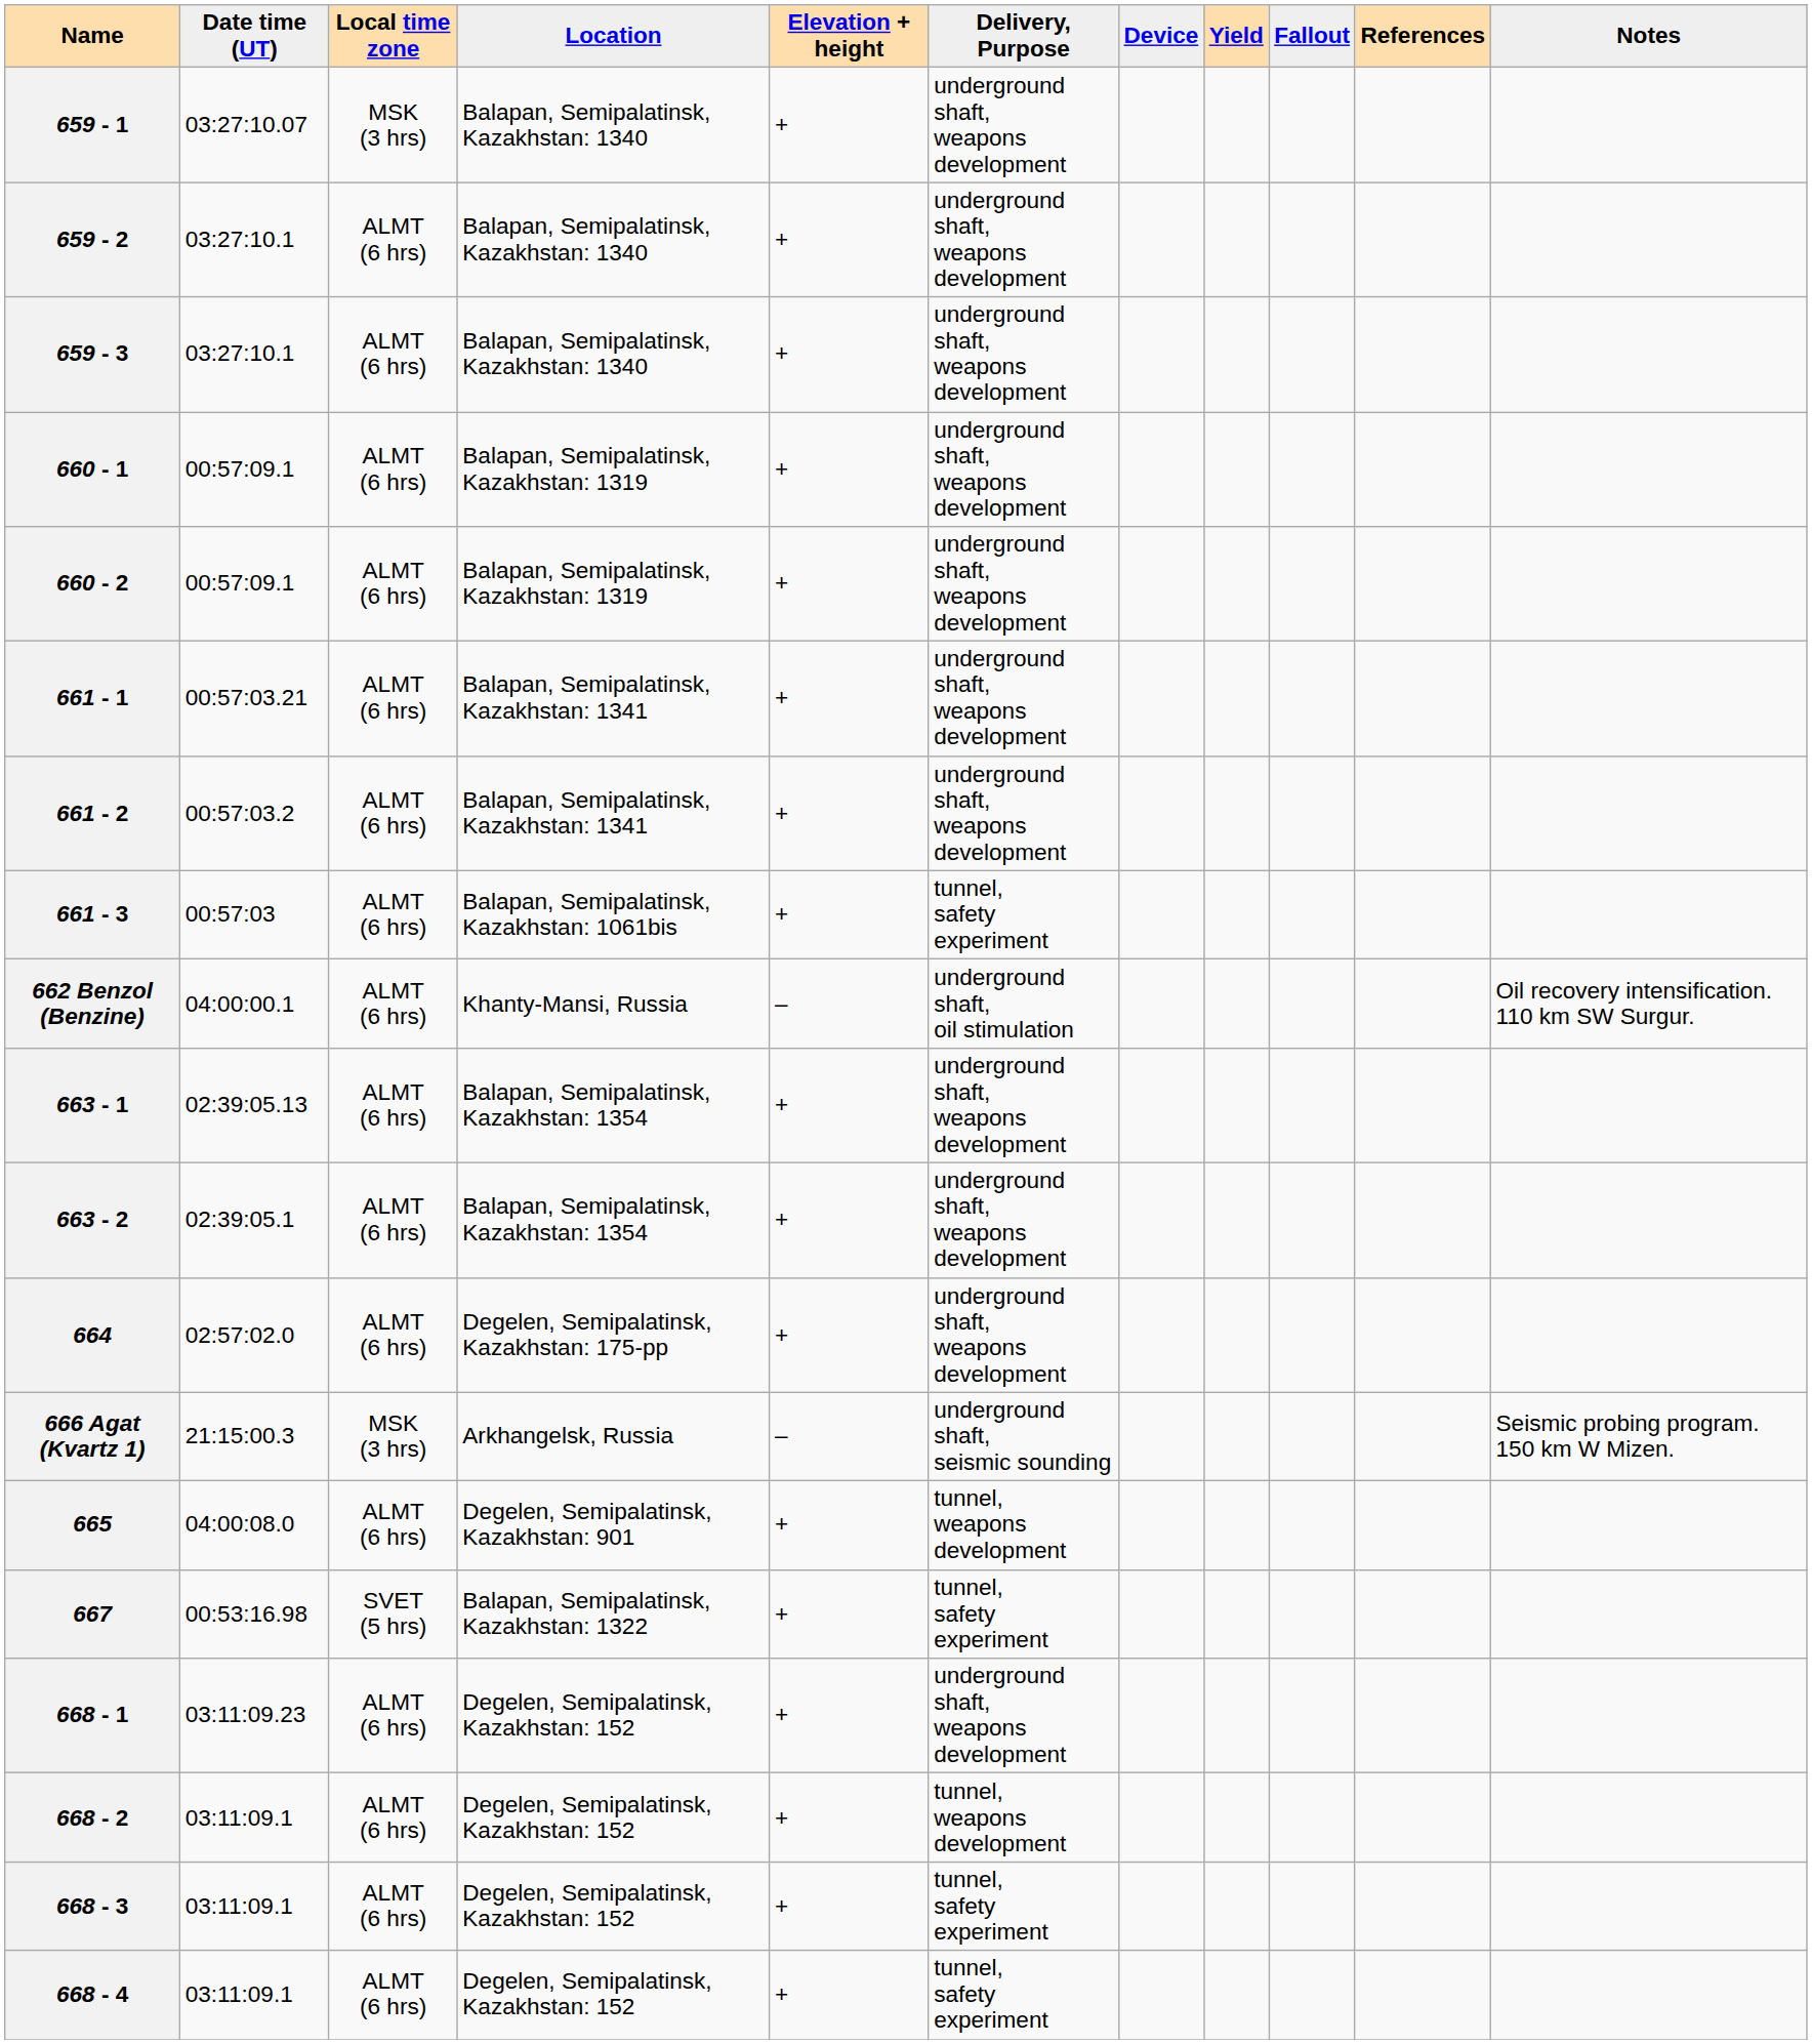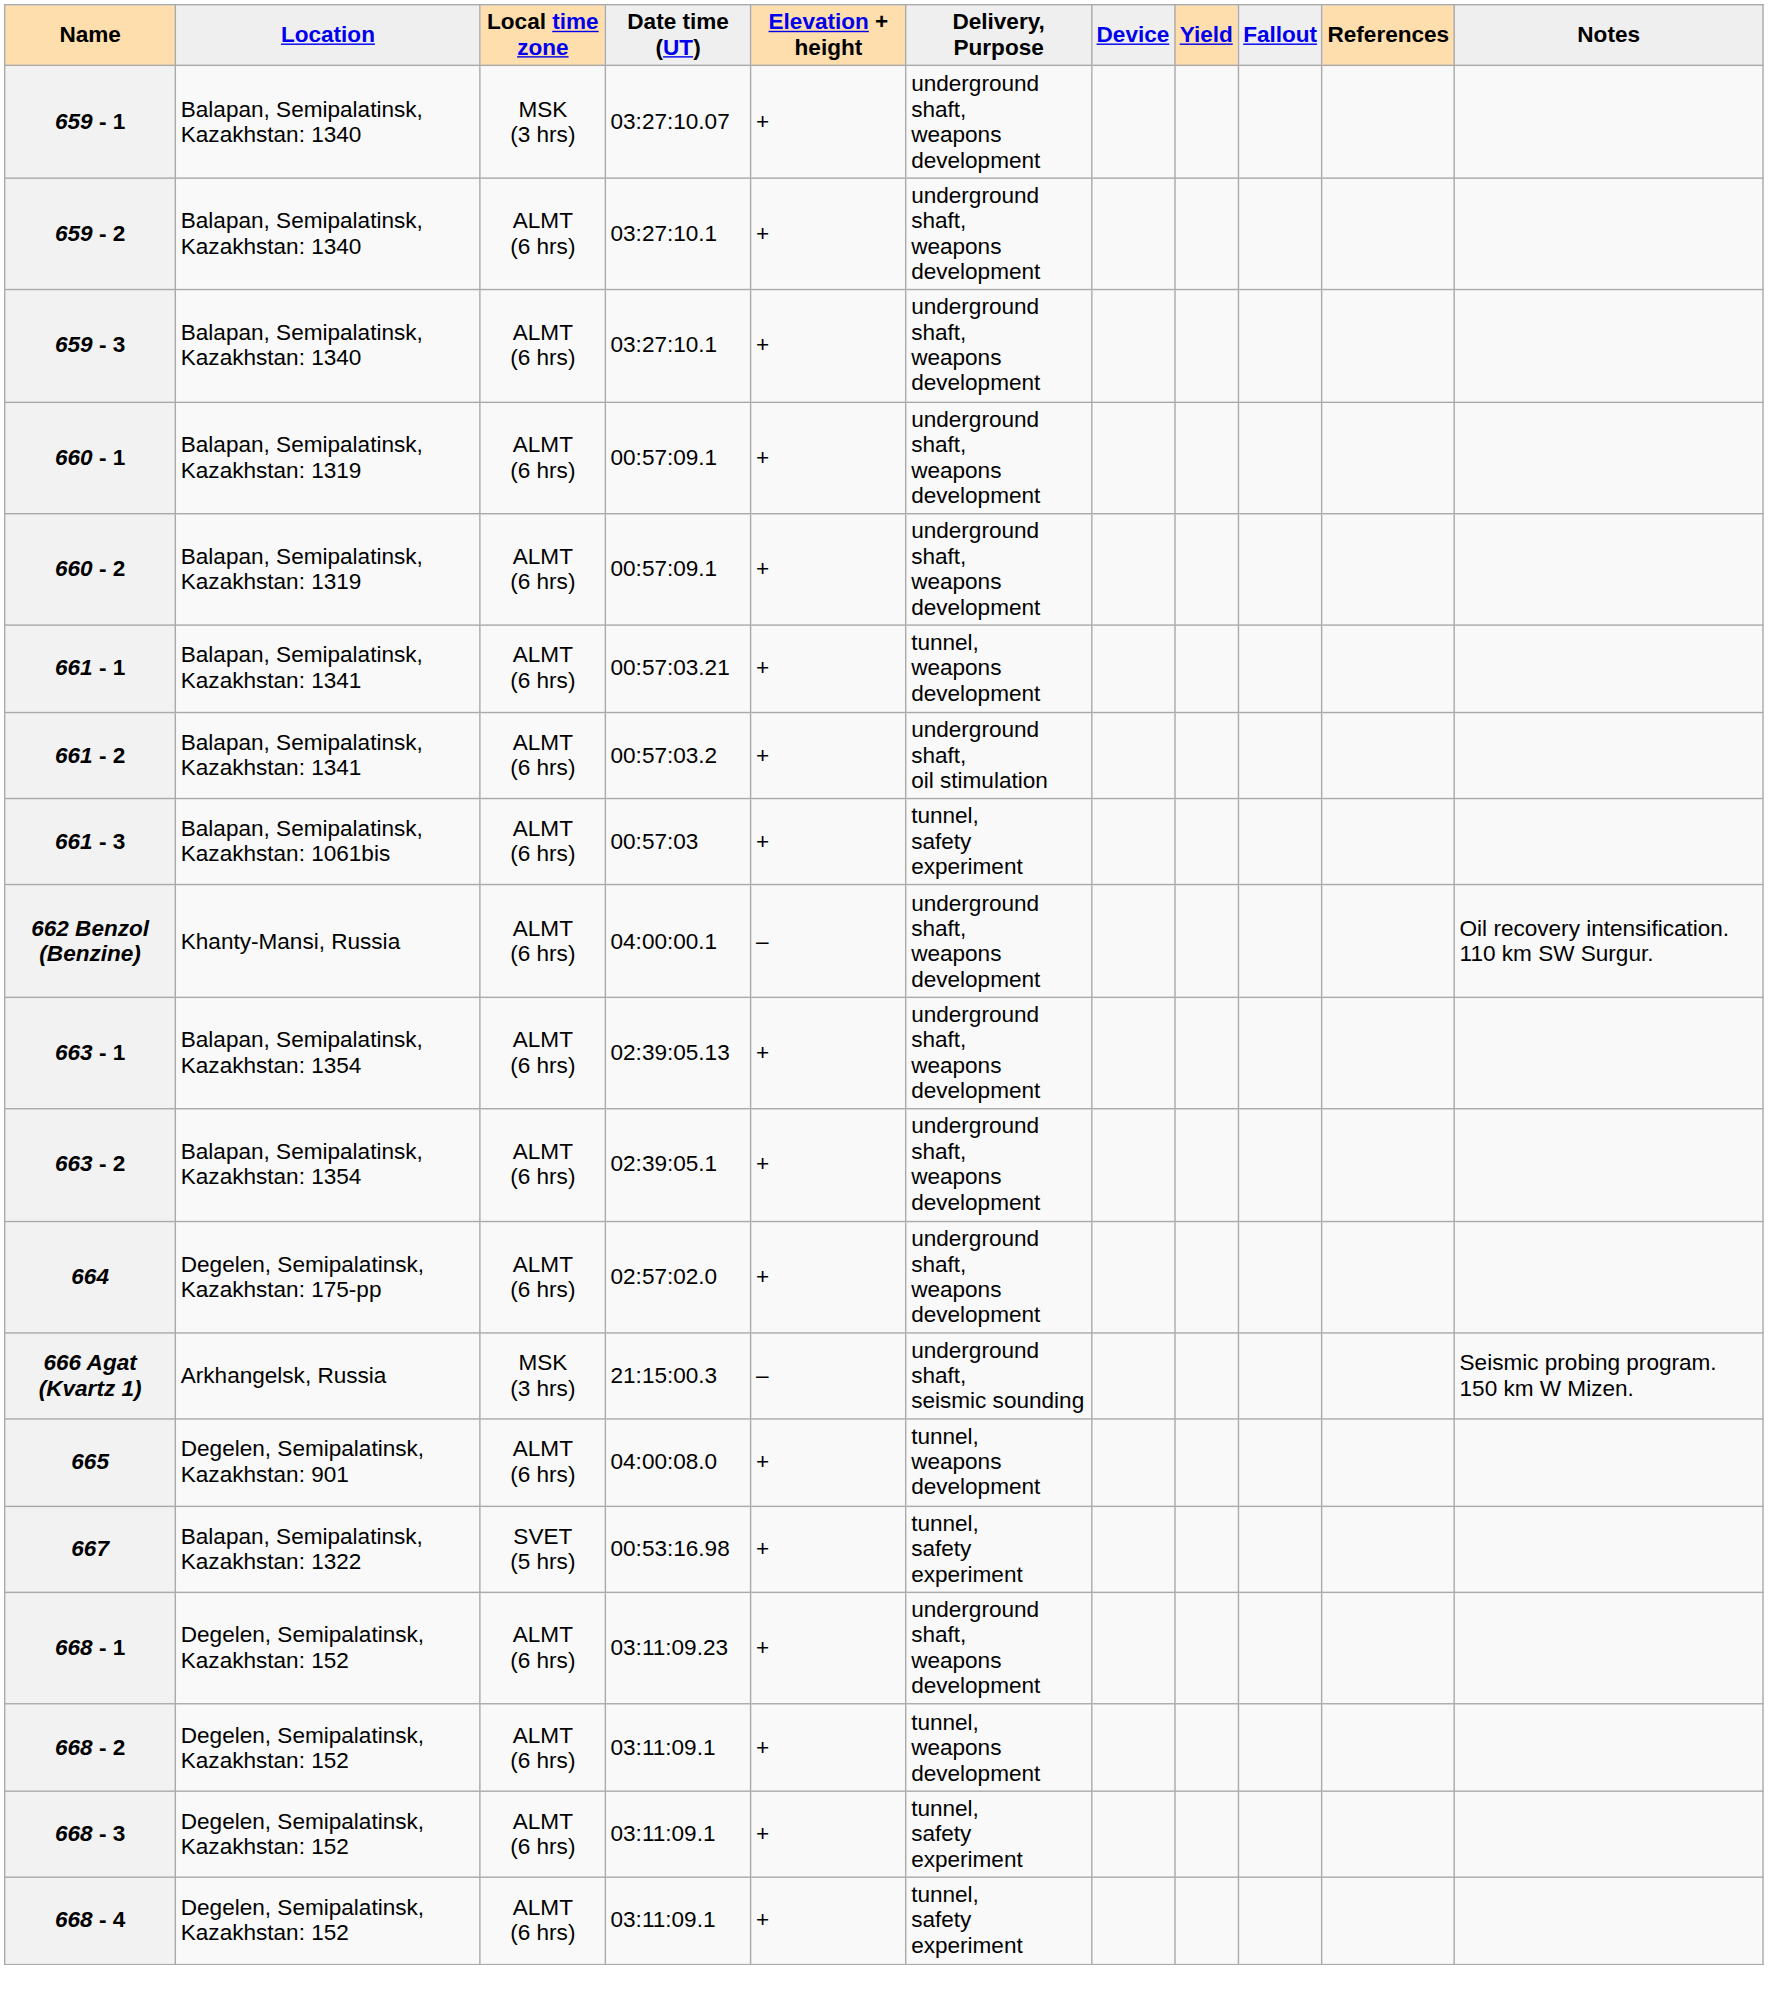 <table class="wikitable sortable">
 <tr>
 <th style="background:#ffdead;">Name </th>
+<th style="background:#efefef;"><a href='#'>Location</a></th>
+<th style="background:#ffdead;">Local <a href='#'>time zone</a></th>
 <th style="background:#efefef;">Date time (<a href='#'>UT</a>)</th>
-<th style="background:#ffdead;">Local <a href='#'>time zone</a></th>
-<th style="background:#efefef;"><a href='#'>Location</a></th>
 <th style="background:#ffdead;"><a href='#'>Elevation</a> + height </th>
 <th style="background:#efefef;">Delivery, <br>Purpose </th>
 <th style="background:#efefef;"><a href='#'>Device</a></th>
 <th style="background:#ffdead;"><a href='#'>Yield</a></th>
 <th style="background:#efefef;" class="unsortable"><a href='#'>Fallout</a></th>
 <th style="background:#ffdead;" class="unsortable">References</th>
 <th style="background:#efefef;" class="unsortable">Notes</th>
 </tr>
 <tr>
 <th><em>659</em> - 1</th>
+<td>Balapan, Semipalatinsk, Kazakhstan: 1340 </td>
+<td style="text-align:center;">MSK (3 hrs)<br></td>
 <td> 03:27:10.07</td>
-<td style="text-align:center;">MSK (3 hrs)<br></td>
-<td>Balapan, Semipalatinsk, Kazakhstan: 1340 </td>
 <td> +</td>
 <td>underground shaft,<br>weapons development</td>
 <td></td>
 <td style="text-align:center;"></td>
 <td></td>
 <td></td>
 <td></td>
 </tr>
 <tr>
 <th><em>659</em> - 2</th>
+<td>Balapan, Semipalatinsk, Kazakhstan: 1340 </td>
+<td style="text-align:center;">ALMT (6 hrs)<br></td>
 <td> 03:27:10.1</td>
-<td style="text-align:center;">ALMT (6 hrs)<br></td>
-<td>Balapan, Semipalatinsk, Kazakhstan: 1340 </td>
 <td> +</td>
 <td>underground shaft,<br>weapons development</td>
 <td></td>
 <td style="text-align:center;"></td>
 <td></td>
 <td></td>
 <td></td>
 </tr>
 <tr>
 <th><em>659</em> - 3</th>
+<td>Balapan, Semipalatinsk, Kazakhstan: 1340 </td>
+<td style="text-align:center;">ALMT (6 hrs)<br></td>
 <td> 03:27:10.1</td>
-<td style="text-align:center;">ALMT (6 hrs)<br></td>
-<td>Balapan, Semipalatinsk, Kazakhstan: 1340 </td>
 <td> +</td>
 <td>underground shaft,<br>weapons development</td>
 <td></td>
 <td style="text-align:center;"></td>
 <td></td>
 <td></td>
 <td></td>
 </tr>
 <tr>
 <th><em>660</em> - 1</th>
+<td>Balapan, Semipalatinsk, Kazakhstan: 1319 </td>
+<td style="text-align:center;">ALMT (6 hrs)<br></td>
 <td> 00:57:09.1</td>
-<td style="text-align:center;">ALMT (6 hrs)<br></td>
-<td>Balapan, Semipalatinsk, Kazakhstan: 1319 </td>
 <td> +</td>
 <td>underground shaft,<br>weapons development</td>
 <td></td>
 <td style="text-align:center;"></td>
 <td></td>
 <td></td>
 <td></td>
 </tr>
 <tr>
 <th><em>660</em> - 2</th>
+<td>Balapan, Semipalatinsk, Kazakhstan: 1319 </td>
+<td style="text-align:center;">ALMT (6 hrs)<br></td>
 <td> 00:57:09.1</td>
-<td style="text-align:center;">ALMT (6 hrs)<br></td>
-<td>Balapan, Semipalatinsk, Kazakhstan: 1319 </td>
 <td> +</td>
 <td>underground shaft,<br>weapons development</td>
 <td></td>
 <td style="text-align:center;"></td>
 <td></td>
 <td></td>
 <td></td>
 </tr>
 <tr>
 <th><em>661</em> - 1</th>
+<td>Balapan, Semipalatinsk, Kazakhstan: 1341 </td>
+<td style="text-align:center;">ALMT (6 hrs)<br></td>
 <td> 00:57:03.21</td>
-<td style="text-align:center;">ALMT (6 hrs)<br></td>
-<td>Balapan, Semipalatinsk, Kazakhstan: 1341 </td>
 <td> +</td>
-<td>underground shaft,<br>weapons development</td>
+<td>tunnel,<br>weapons development</td>
 <td></td>
 <td style="text-align:center;"></td>
 <td></td>
 <td></td>
 <td></td>
 </tr>
 <tr>
 <th><em>661</em> - 2</th>
+<td>Balapan, Semipalatinsk, Kazakhstan: 1341 </td>
+<td style="text-align:center;">ALMT (6 hrs)<br></td>
 <td> 00:57:03.2</td>
-<td style="text-align:center;">ALMT (6 hrs)<br></td>
-<td>Balapan, Semipalatinsk, Kazakhstan: 1341 </td>
 <td> +</td>
-<td>underground shaft,<br>weapons development</td>
+<td>underground shaft,<br>oil stimulation</td>
 <td></td>
 <td style="text-align:center;"></td>
 <td></td>
 <td></td>
 <td></td>
 </tr>
 <tr>
 <th><em>661</em> - 3</th>
+<td>Balapan, Semipalatinsk, Kazakhstan: 1061bis </td>
+<td style="text-align:center;">ALMT (6 hrs)<br></td>
 <td> 00:57:03</td>
-<td style="text-align:center;">ALMT (6 hrs)<br></td>
-<td>Balapan, Semipalatinsk, Kazakhstan: 1061bis </td>
 <td> +</td>
 <td>tunnel,<br>safety experiment</td>
 <td></td>
 <td style="text-align:center;"></td>
 <td></td>
 <td></td>
 <td></td>
 </tr>
 <tr>
 <th><em>662 Benzol (Benzine)</em></th>
+<td>Khanty-Mansi, Russia </td>
+<td style="text-align:center;">ALMT (6 hrs)<br></td>
 <td> 04:00:00.1</td>
-<td style="text-align:center;">ALMT (6 hrs)<br></td>
-<td>Khanty-Mansi, Russia </td>
 <td> – </td>
-<td>underground shaft,<br>oil stimulation</td>
+<td>underground shaft,<br>weapons development</td>
 <td></td>
 <td style="text-align:center;"></td>
 <td></td>
 <td></td>
 <td>Oil recovery intensification. 110 km SW Surgur.</td>
 </tr>
 <tr>
 <th><em>663</em> - 1</th>
+<td>Balapan, Semipalatinsk, Kazakhstan: 1354 </td>
+<td style="text-align:center;">ALMT (6 hrs)<br></td>
 <td> 02:39:05.13</td>
-<td style="text-align:center;">ALMT (6 hrs)<br></td>
-<td>Balapan, Semipalatinsk, Kazakhstan: 1354 </td>
 <td> +</td>
 <td>underground shaft,<br>weapons development</td>
 <td></td>
 <td style="text-align:center;"></td>
 <td></td>
 <td></td>
 <td></td>
 </tr>
 <tr>
 <th><em>663</em> - 2</th>
+<td>Balapan, Semipalatinsk, Kazakhstan: 1354 </td>
+<td style="text-align:center;">ALMT (6 hrs)<br></td>
 <td> 02:39:05.1</td>
-<td style="text-align:center;">ALMT (6 hrs)<br></td>
-<td>Balapan, Semipalatinsk, Kazakhstan: 1354 </td>
 <td> +</td>
 <td>underground shaft,<br>weapons development</td>
 <td></td>
 <td style="text-align:center;"></td>
 <td></td>
 <td></td>
 <td></td>
 </tr>
 <tr>
 <th><em>664</em></th>
+<td>Degelen, Semipalatinsk, Kazakhstan: 175-pp </td>
+<td style="text-align:center;">ALMT (6 hrs)<br></td>
 <td> 02:57:02.0</td>
-<td style="text-align:center;">ALMT (6 hrs)<br></td>
-<td>Degelen, Semipalatinsk, Kazakhstan: 175-pp </td>
 <td> +</td>
 <td>underground shaft,<br>weapons development</td>
 <td></td>
 <td style="text-align:center;"></td>
 <td></td>
 <td></td>
 <td></td>
 </tr>
 <tr>
 <th><em>666 Agat (Kvartz 1)</em></th>
+<td>Arkhangelsk, Russia </td>
+<td style="text-align:center;">MSK (3 hrs)<br></td>
 <td> 21:15:00.3</td>
-<td style="text-align:center;">MSK (3 hrs)<br></td>
-<td>Arkhangelsk, Russia </td>
 <td> – </td>
 <td>underground shaft,<br>seismic sounding</td>
 <td></td>
 <td style="text-align:center;"></td>
 <td></td>
 <td></td>
 <td>Seismic probing program. 150 km W Mizen.</td>
 </tr>
 <tr>
 <th><em>665</em></th>
+<td>Degelen, Semipalatinsk, Kazakhstan: 901 </td>
+<td style="text-align:center;">ALMT (6 hrs)<br></td>
 <td> 04:00:08.0</td>
-<td style="text-align:center;">ALMT (6 hrs)<br></td>
-<td>Degelen, Semipalatinsk, Kazakhstan: 901 </td>
 <td> +</td>
 <td>tunnel,<br>weapons development</td>
 <td></td>
 <td style="text-align:center;"></td>
 <td></td>
 <td></td>
 <td></td>
 </tr>
 <tr>
 <th><em>667</em></th>
+<td>Balapan, Semipalatinsk, Kazakhstan: 1322 </td>
+<td style="text-align:center;">SVET (5 hrs)<br></td>
 <td> 00:53:16.98</td>
-<td style="text-align:center;">SVET (5 hrs)<br></td>
-<td>Balapan, Semipalatinsk, Kazakhstan: 1322 </td>
 <td> +</td>
 <td>tunnel,<br>safety experiment</td>
 <td></td>
 <td style="text-align:center;"></td>
 <td></td>
 <td></td>
 <td></td>
 </tr>
 <tr>
 <th><em>668</em> - 1</th>
+<td>Degelen, Semipalatinsk, Kazakhstan: 152 </td>
+<td style="text-align:center;">ALMT (6 hrs)<br></td>
 <td> 03:11:09.23</td>
-<td style="text-align:center;">ALMT (6 hrs)<br></td>
-<td>Degelen, Semipalatinsk, Kazakhstan: 152 </td>
 <td> +</td>
 <td>underground shaft,<br>weapons development</td>
 <td></td>
 <td style="text-align:center;"></td>
 <td></td>
 <td></td>
 <td></td>
 </tr>
 <tr>
 <th><em>668</em> - 2</th>
+<td>Degelen, Semipalatinsk, Kazakhstan: 152 </td>
+<td style="text-align:center;">ALMT (6 hrs)<br></td>
 <td> 03:11:09.1</td>
-<td style="text-align:center;">ALMT (6 hrs)<br></td>
-<td>Degelen, Semipalatinsk, Kazakhstan: 152 </td>
 <td> +</td>
 <td>tunnel,<br>weapons development</td>
 <td></td>
 <td style="text-align:center;"></td>
 <td></td>
 <td></td>
 <td></td>
 </tr>
 <tr>
 <th><em>668</em> - 3</th>
+<td>Degelen, Semipalatinsk, Kazakhstan: 152 </td>
+<td style="text-align:center;">ALMT (6 hrs)<br></td>
 <td> 03:11:09.1</td>
-<td style="text-align:center;">ALMT (6 hrs)<br></td>
-<td>Degelen, Semipalatinsk, Kazakhstan: 152 </td>
 <td> +</td>
 <td>tunnel,<br>safety experiment</td>
 <td></td>
 <td style="text-align:center;"></td>
 <td></td>
 <td></td>
 <td></td>
 </tr>
 <tr>
 <th><em>668</em> - 4</th>
+<td>Degelen, Semipalatinsk, Kazakhstan: 152 </td>
+<td style="text-align:center;">ALMT (6 hrs)<br></td>
 <td> 03:11:09.1</td>
-<td style="text-align:center;">ALMT (6 hrs)<br></td>
-<td>Degelen, Semipalatinsk, Kazakhstan: 152 </td>
 <td> +</td>
 <td>tunnel,<br>safety experiment</td>
 <td></td>
 <td style="text-align:center;"></td>
 <td></td>
 <td></td>
 <td></td>
 </tr>
 </table>
